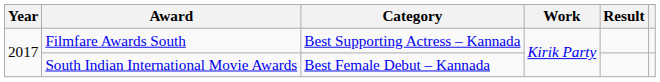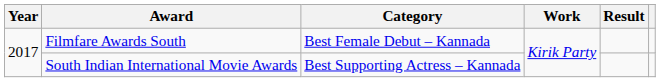 <table class=wikitable>
 <tr>
 <th>Year</th>
 <th>Award</th>
 <th>Category</th>
 <th>Work</th>
 <th>Result</th>
 <th></th>
 </tr>
 <tr>
 <td rowspan="2">2017</td>
 <td><a href='#'>Filmfare Awards South</a></td>
-<td><a href='#'>Best Supporting Actress – Kannada</a></td>
+<td><a href='#'>Best Female Debut – Kannada</a></td>
 <td rowspan="2"><em><a href='#'>Kirik Party</a></em></td>
 <td></td>
 <td></td>
 </tr>
 <tr>
 <td><a href='#'>South Indian International Movie Awards</a></td>
-<td><a href='#'>Best Female Debut – Kannada</a></td>
+<td><a href='#'>Best Supporting Actress – Kannada</a></td>
 <td></td>
 <td></td>
 </tr>
 </table>
